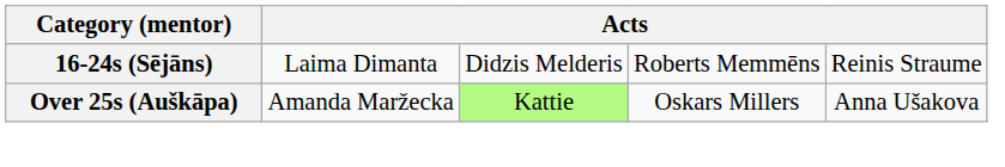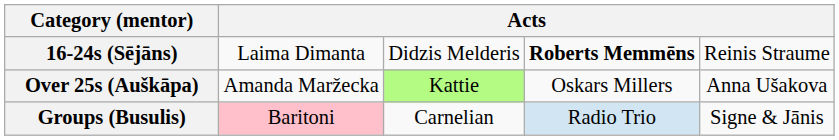 <table class="wikitable" style="text-align:center">
 <tr>
 <th scope="col" style="width:160px;">Category (mentor)</th>
 <th scope="col" colspan="4">Acts</th>
 </tr>
 <tr>
 <th scope="row">16-24s (Sējāns)</th>
 <td>Laima Dimanta</td>
 <td>Didzis Melderis</td>
-<td>Roberts Memmēns</td>
+<td><strong>Roberts Memmēns</strong></td>
 <td>Reinis Straume</td>
 </tr>
 <tr>
 <th scope="row">Over 25s (Auškāpa)</th>
 <td>Amanda Maržecka</td>
 <td bgcolor="#b4fb84">Kattie</td>
 <td>Oskars Millers</td>
 <td>Anna Ušakova</td>
 </tr>
+<tr>
+<th scope="row">Groups (Busulis)</th>
+<td bgcolor="pink">Baritoni</td>
+<td>Carnelian</td>
+<td bgcolor="#d1e5f3">Radio Trio</td>
+<td>Signe & Jānis</td>
+</tr>
 </table>
